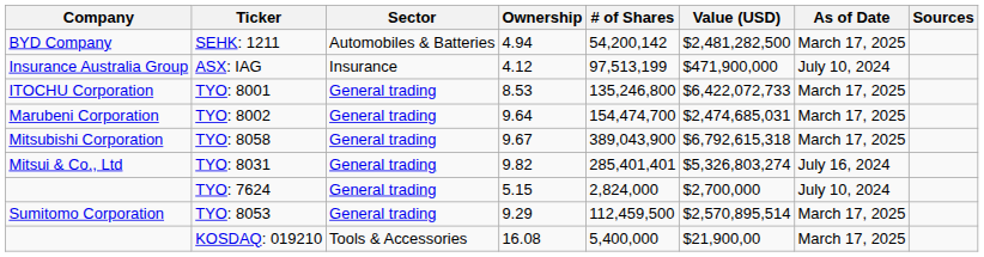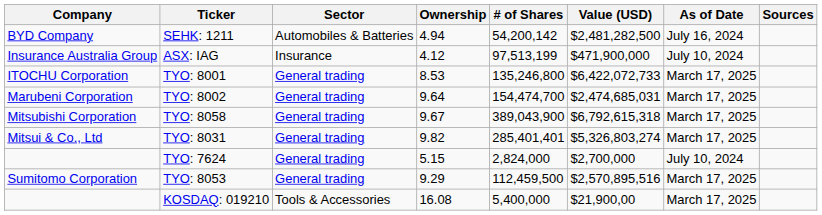 <table class="wikitable sortable mw-collapsible">
 <tr>
 <th>Company</th>
 <th>Ticker</th>
 <th>Sector</th>
 <th>Ownership</th>
 <th># of Shares</th>
 <th>Value (USD)</th>
 <th>As of Date</th>
 <th>Sources</th>
 </tr>
 <tr>
 <td><a href='#'>BYD Company</a></td>
 <td><a href='#'>SEHK</a>: 1211</td>
 <td>Automobiles & Batteries</td>
 <td>4.94</td>
 <td>54,200,142</td>
 <td>$2,481,282,500</td>
-<td>March 17, 2025</td>
+<td>July 16, 2024</td>
 <td></td>
 </tr>
 <tr>
 <td><a href='#'>Insurance Australia Group</a></td>
 <td><a href='#'>ASX</a>: IAG</td>
 <td>Insurance</td>
 <td>4.12</td>
 <td>97,513,199</td>
 <td>$471,900,000</td>
 <td>July 10, 2024</td>
 <td></td>
 </tr>
 <tr>
 <td><a href='#'>ITOCHU Corporation</a></td>
 <td><a href='#'>TYO</a>: 8001</td>
 <td><a href='#'>General trading</a></td>
 <td>8.53</td>
 <td>135,246,800</td>
 <td>$6,422,072,733</td>
 <td>March 17, 2025</td>
 <td></td>
 </tr>
 <tr>
 <td><a href='#'>Marubeni Corporation</a></td>
 <td><a href='#'>TYO</a>: 8002</td>
 <td><a href='#'>General trading</a></td>
 <td>9.64</td>
 <td>154,474,700</td>
 <td>$2,474,685,031</td>
 <td>March 17, 2025</td>
 <td></td>
 </tr>
 <tr>
 <td><a href='#'>Mitsubishi Corporation</a></td>
 <td><a href='#'>TYO</a>: 8058</td>
 <td><a href='#'>General trading</a></td>
 <td>9.67</td>
 <td>389,043,900</td>
 <td>$6,792,615,318</td>
 <td>March 17, 2025</td>
 <td></td>
 </tr>
 <tr>
 <td><a href='#'>Mitsui & Co., Ltd</a></td>
 <td><a href='#'>TYO</a>: 8031</td>
 <td><a href='#'>General trading</a></td>
 <td>9.82</td>
 <td>285,401,401</td>
 <td>$5,326,803,274</td>
-<td>July 16, 2024</td>
+<td>March 17, 2025</td>
 <td></td>
 </tr>
 <tr>
 <td></td>
 <td><a href='#'>TYO</a>: 7624</td>
 <td><a href='#'>General trading</a></td>
 <td>5.15</td>
 <td>2,824,000</td>
 <td>$2,700,000</td>
 <td>July 10, 2024</td>
 <td></td>
 </tr>
 <tr>
 <td><a href='#'>Sumitomo Corporation</a></td>
 <td><a href='#'>TYO</a>: 8053</td>
 <td><a href='#'>General trading</a></td>
 <td>9.29</td>
 <td>112,459,500</td>
-<td>$2,570,895,514</td>
+<td>$2,570,895,516</td>
 <td>March 17, 2025</td>
 <td></td>
 </tr>
 <tr>
 <td></td>
 <td><a href='#'>KOSDAQ</a>: 019210</td>
 <td>Tools & Accessories</td>
 <td>16.08</td>
 <td>5,400,000</td>
 <td>$21,900,00</td>
 <td>March 17, 2025</td>
 <td></td>
 </tr>
 </table>
